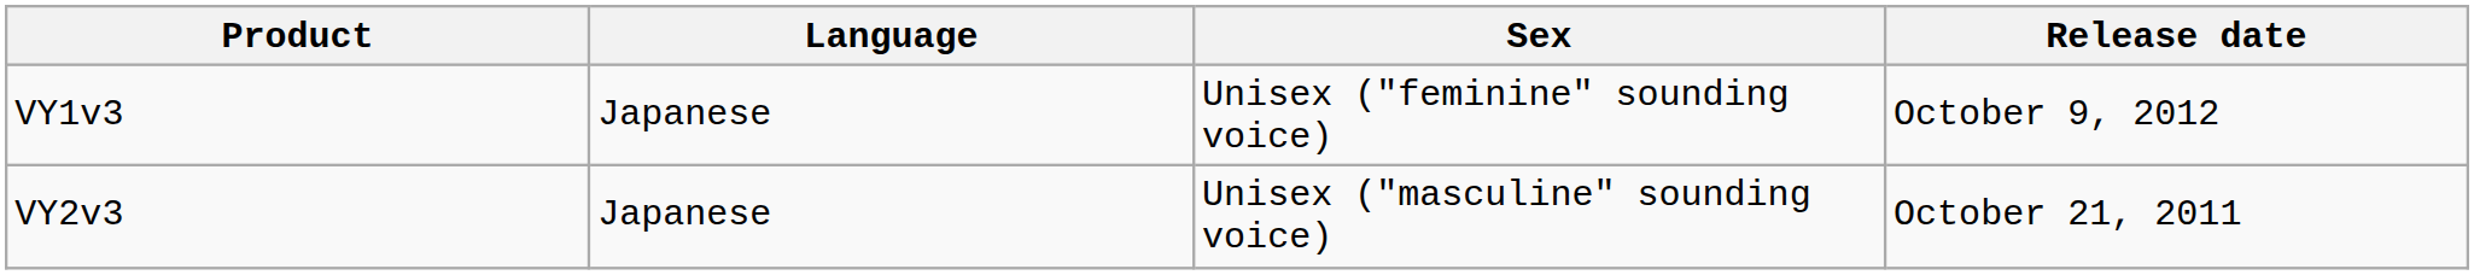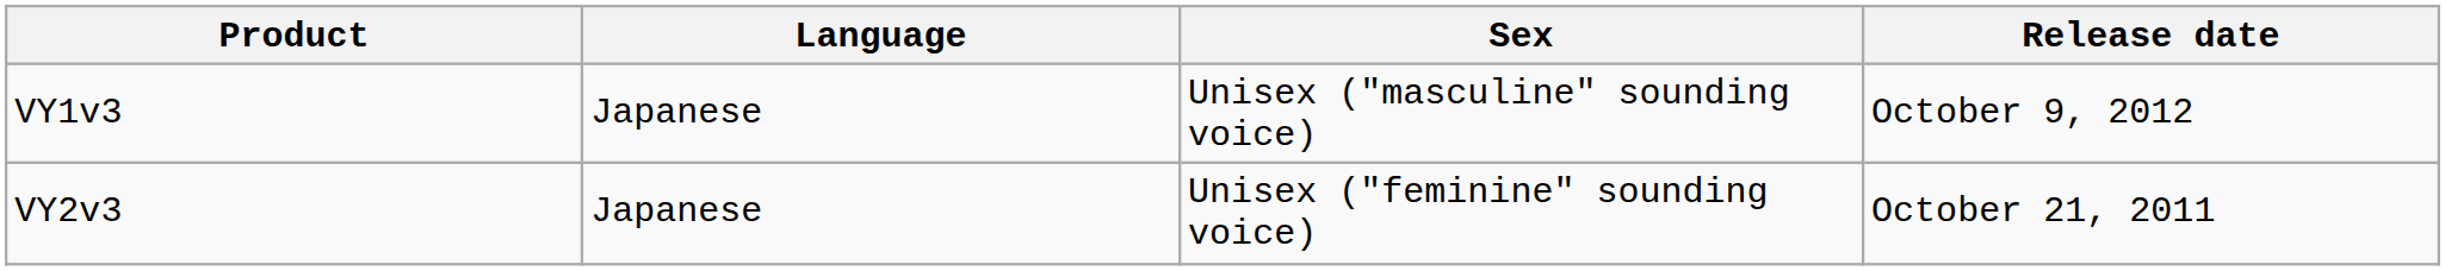 <table class="wikitable" style="text-align:left; width:100%">
 <tr>
 <th width="5%">Product</th>
 <th width="5%">Language</th>
 <th width="5%">Sex</th>
 <th width="5%">Release date</th>
 </tr>
 <tr>
 <td>VY1v3</td>
 <td>Japanese</td>
-<td>Unisex ("feminine" sounding voice)</td>
+<td>Unisex ("masculine" sounding voice)</td>
 <td>October 9, 2012</td>
 </tr>
 <tr>
 <td>VY2v3</td>
 <td>Japanese</td>
-<td>Unisex ("masculine" sounding voice)</td>
+<td>Unisex ("feminine" sounding voice)</td>
 <td>October 21, 2011</td>
 </tr>
 </table>
